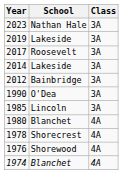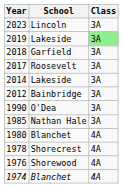 <table class="wikitable">
 <tr>
 <th>Year</th>
 <th>School</th>
 <th>Class</th>
 </tr>
 <tr>
 <td>2023</td>
-<td>Nathan Hale</td>
+<td>Lincoln</td>
 <td>3A</td>
 </tr>
 <tr>
 <td>2019</td>
 <td>Lakeside</td>
+<td style="background: lightgreen;">3A</td>
+</tr>
+<tr>
+<td>2018</td>
+<td>Garfield</td>
 <td>3A</td>
 </tr>
 <tr>
 <td>2017</td>
 <td>Roosevelt</td>
 <td>3A</td>
 </tr>
 <tr>
 <td>2014</td>
 <td>Lakeside</td>
 <td>3A</td>
 </tr>
 <tr>
 <td>2012</td>
 <td>Bainbridge</td>
 <td>3A</td>
 </tr>
 <tr>
 <td>1990</td>
 <td>O'Dea</td>
 <td>3A</td>
 </tr>
 <tr>
 <td>1985</td>
-<td>Lincoln</td>
+<td>Nathan Hale</td>
 <td>3A</td>
 </tr>
 <tr>
 <td>1980</td>
 <td>Blanchet</td>
 <td>4A</td>
 </tr>
 <tr>
 <td>1978</td>
 <td>Shorecrest</td>
 <td>4A</td>
 </tr>
 <tr>
 <td>1976</td>
 <td>Shorewood</td>
 <td>4A</td>
 </tr>
 <tr>
 <td><em>1974</em></td>
 <td><em>Blanchet</em></td>
 <td><em>4A</em></td>
 </tr>
 </table>
